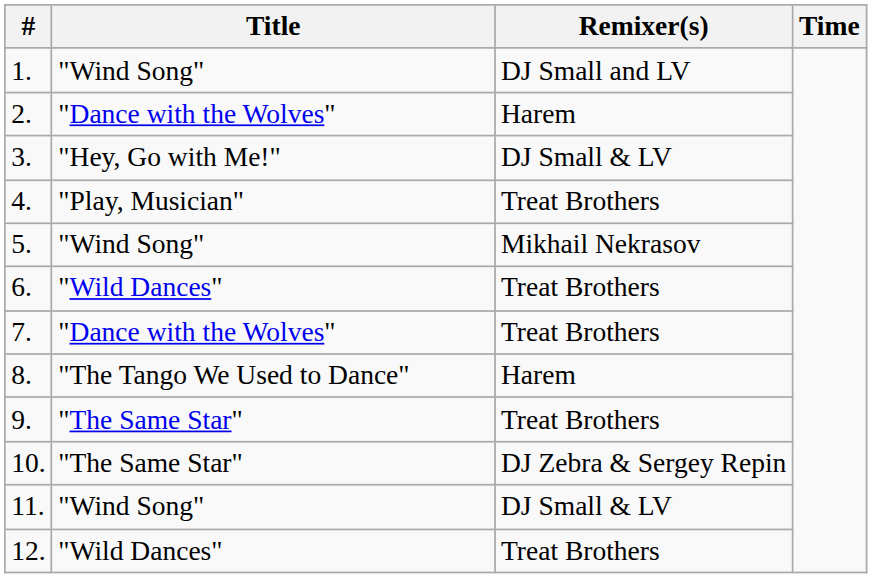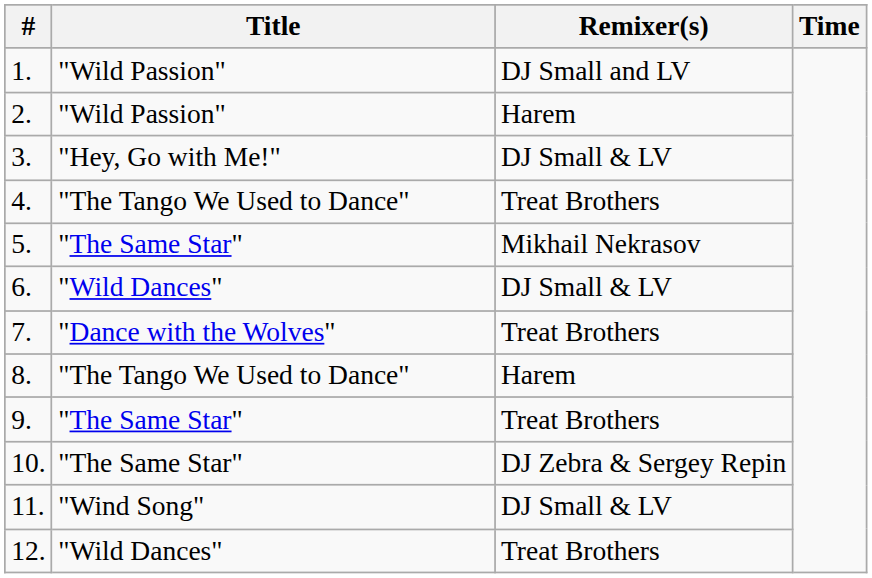 <table class="wikitable">
 <tr>
 <th>#</th>
 <th width="250">Title</th>
 <th>Remixer(s)</th>
 <th>Time</th>
 </tr>
 <tr>
 <td>1.</td>
-<td>"Wind Song"</td>
+<td>"Wild Passion"</td>
 <td>DJ Small and LV</td>
 </tr>
 <tr>
 <td>2.</td>
-<td>"<a href='#'>Dance with the Wolves</a>"</td>
+<td>"Wild Passion"</td>
 <td>Harem</td>
 </tr>
 <tr>
 <td>3.</td>
 <td>"Hey, Go with Me!"</td>
 <td>DJ Small & LV</td>
 </tr>
 <tr>
 <td>4.</td>
-<td>"Play, Musician"</td>
+<td>"The Tango We Used to Dance"</td>
 <td>Treat Brothers</td>
 </tr>
 <tr>
 <td>5.</td>
-<td>"Wind Song"</td>
+<td>"<a href='#'>The Same Star</a>"</td>
 <td>Mikhail Nekrasov</td>
 </tr>
 <tr>
 <td>6.</td>
 <td>"<a href='#'>Wild Dances</a>"</td>
-<td>Treat Brothers</td>
+<td>DJ Small & LV</td>
 </tr>
 <tr>
 <td>7.</td>
 <td>"<a href='#'>Dance with the Wolves</a>"</td>
 <td>Treat Brothers</td>
 </tr>
 <tr>
 <td>8.</td>
 <td>"The Tango We Used to Dance"</td>
 <td>Harem</td>
 </tr>
 <tr>
 <td>9.</td>
 <td>"<a href='#'>The Same Star</a>"</td>
 <td>Treat Brothers</td>
 </tr>
 <tr>
 <td>10.</td>
 <td>"The Same Star"</td>
 <td>DJ Zebra & Sergey Repin</td>
 </tr>
 <tr>
 <td>11.</td>
 <td>"Wind Song"</td>
 <td>DJ Small & LV</td>
 </tr>
 <tr>
 <td>12.</td>
 <td>"Wild Dances"</td>
 <td>Treat Brothers</td>
 </tr>
 </table>
